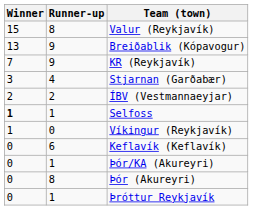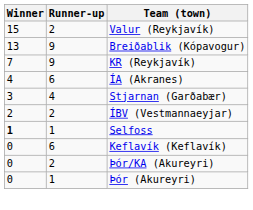 <table class="sortable wikitable">
 <tr>
 <th>Winner</th>
 <th>Runner-up</th>
 <th>Team (town)</th>
 </tr>
 <tr>
 <td>15</td>
-<td>8</td>
+<td>2</td>
 <td><a href='#'>Valur</a> (Reykjavík)</td>
 </tr>
 <tr>
 <td>13</td>
 <td>9</td>
 <td><a href='#'>Breiðablik</a> (Kópavogur)</td>
 </tr>
 <tr>
 <td>7</td>
 <td>9</td>
 <td><a href='#'>KR</a> (Reykjavík)</td>
+</tr>
+<tr>
+<td>4</td>
+<td>6</td>
+<td><a href='#'>ÍA</a> (Akranes)</td>
 </tr>
 <tr>
 <td>3</td>
 <td>4</td>
 <td><a href='#'>Stjarnan</a> (Garðabær)</td>
 </tr>
 <tr>
 <td>2</td>
 <td>2</td>
 <td><a href='#'>ÍBV</a> (Vestmannaeyjar)</td>
 </tr>
 <tr>
 <td><strong>1</strong></td>
 <td>1</td>
 <td><a href='#'>Selfoss</a></td>
 </tr>
 <tr>
-<td>1</td>
-<td>0</td>
-<td><a href='#'>Víkingur</a> (Reykjavík)</td>
-</tr>
-<tr>
 <td>0</td>
 <td>6</td>
 <td><a href='#'>Keflavík</a> (Keflavík)</td>
 </tr>
 <tr>
 <td>0</td>
-<td>1</td>
+<td>2</td>
 <td><a href='#'>Þór/KA</a> (Akureyri)</td>
 </tr>
 <tr>
 <td>0</td>
-<td>8</td>
+<td>1</td>
 <td><a href='#'>Þór</a> (Akureyri)</td>
 </tr>
-<tr>
-<td>0</td>
-<td>1</td>
-<td><a href='#'>Þróttur Reykjavík</a></td>
-</tr>
 </table>
